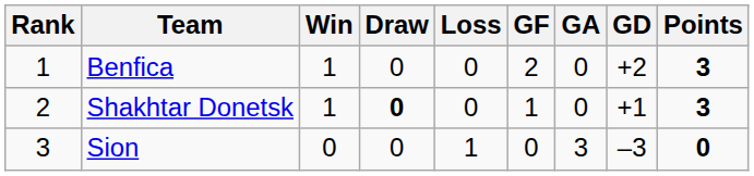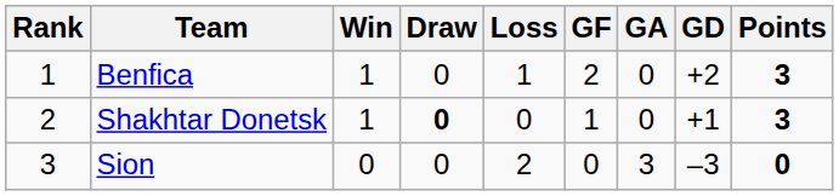 <table class="wikitable" style="text-align: center;">
 <tr>
 <th>Rank</th>
 <th>Team</th>
 <th>Win</th>
 <th>Draw</th>
 <th>Loss</th>
 <th>GF</th>
 <th>GA</th>
 <th>GD</th>
 <th>Points</th>
 </tr>
 <tr>
 <td>1</td>
 <td align="left"> <a href='#'>Benfica</a></td>
 <td>1</td>
 <td>0</td>
-<td>0</td>
+<td>1</td>
 <td>2</td>
 <td>0</td>
 <td>+2</td>
 <td><strong>3</strong></td>
 </tr>
 <tr>
 <td>2</td>
 <td align="left"> <a href='#'>Shakhtar Donetsk</a></td>
 <td>1</td>
 <td><strong>0</strong></td>
 <td>0</td>
 <td>1</td>
 <td>0</td>
 <td>+1</td>
 <td><strong>3</strong></td>
 </tr>
 <tr>
 <td>3</td>
 <td align="left"> <a href='#'>Sion</a></td>
 <td>0</td>
 <td>0</td>
-<td>1</td>
+<td>2</td>
 <td>0</td>
 <td>3</td>
 <td>–3</td>
 <td><strong>0</strong></td>
 </tr>
 </table>
